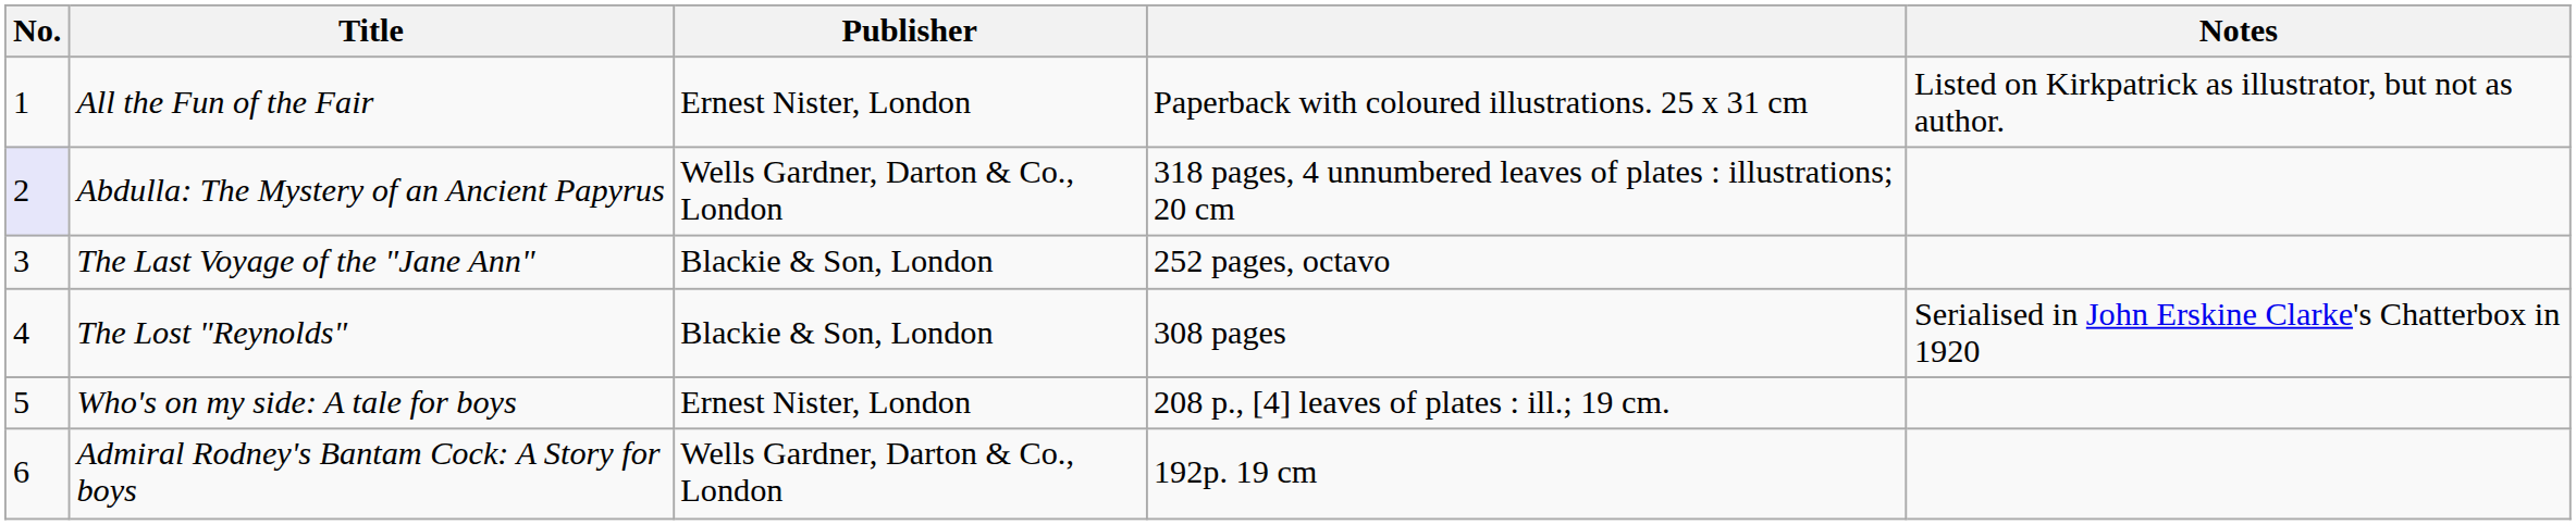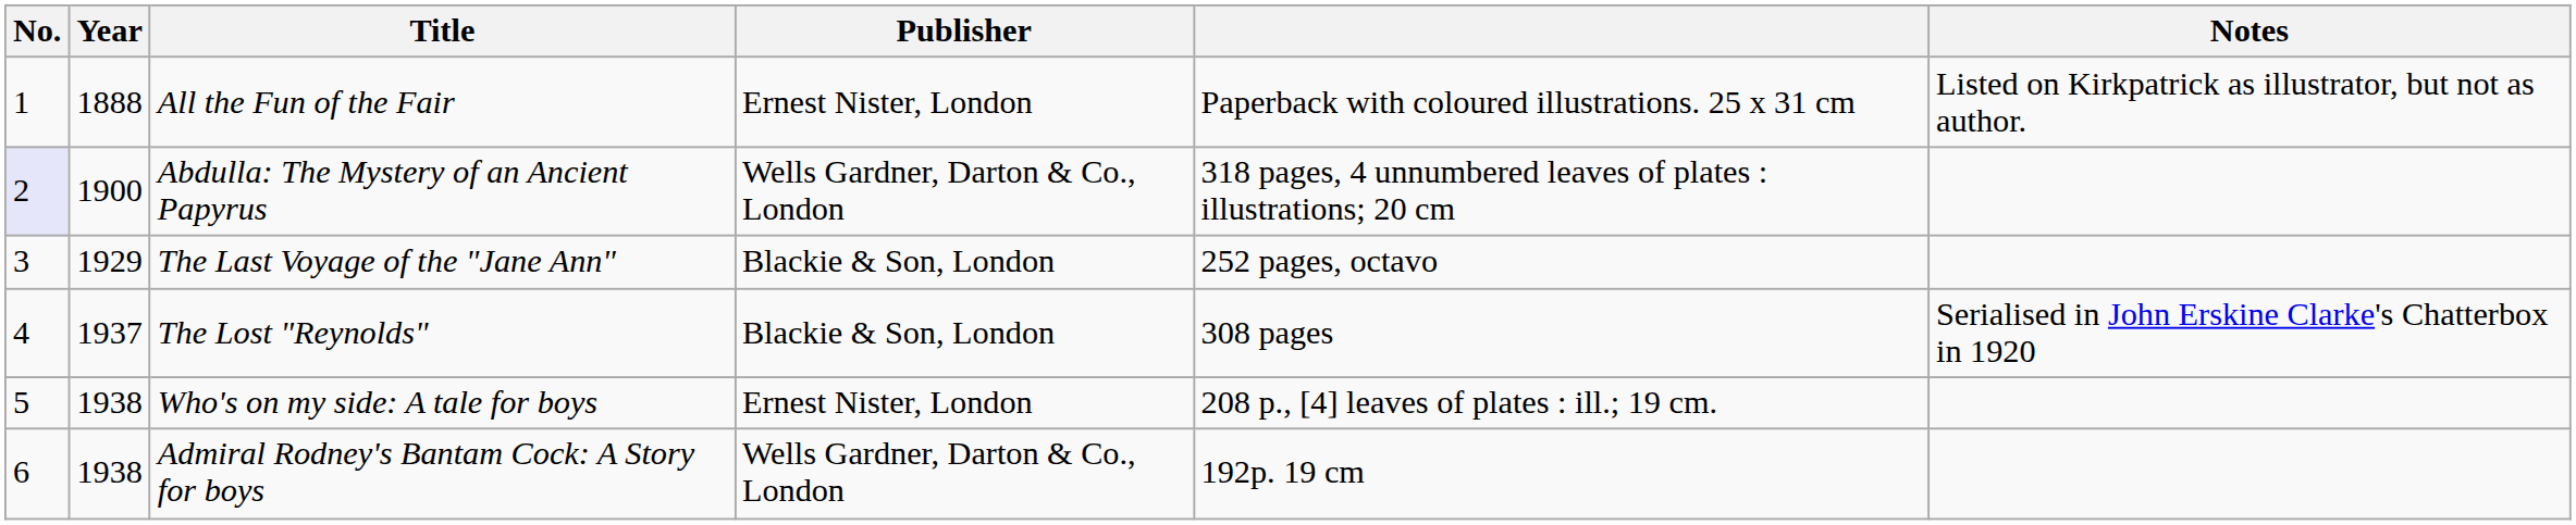 <table class="wikitable sortable">
 <tr>
 <th>No.</th>
+<th>Year</th>
 <th>Title</th>
 <th>Publisher</th>
 <th></th>
 <th>Notes</th>
 </tr>
 <tr>
 <td>1</td>
+<td>1888</td>
 <td><em>All the Fun of the Fair</em></td>
 <td>Ernest Nister, London</td>
 <td>Paperback with coloured illustrations. 25 x 31 cm</td>
 <td>Listed on Kirkpatrick as illustrator, but not as author.</td>
 </tr>
 <tr>
 <td style="background: lavender;">2</td>
+<td>1900</td>
 <td><em>Abdulla: The Mystery of an Ancient Papyrus</em></td>
 <td>Wells Gardner, Darton & Co., London</td>
 <td>318 pages, 4 unnumbered leaves of plates : illustrations; 20 cm</td>
 <td></td>
 </tr>
 <tr>
 <td>3</td>
+<td>1929</td>
 <td><em>The Last Voyage of the "Jane Ann"</em></td>
 <td>Blackie & Son, London</td>
 <td>252 pages, octavo</td>
 <td></td>
 </tr>
 <tr>
 <td>4</td>
+<td>1937</td>
 <td><em>The Lost "Reynolds"</em></td>
 <td>Blackie & Son, London</td>
 <td>308 pages</td>
 <td>Serialised in <a href='#'>John Erskine Clarke</a>'s Chatterbox in 1920</td>
 </tr>
 <tr>
 <td>5</td>
+<td>1938</td>
 <td><em>Who's on my side: A tale for boys</em></td>
 <td>Ernest Nister, London</td>
 <td>208 p., [4] leaves of plates : ill.; 19 cm.</td>
 <td></td>
 </tr>
 <tr>
 <td>6</td>
+<td>1938</td>
 <td><em>Admiral Rodney's Bantam Cock: A Story for boys</em></td>
 <td>Wells Gardner, Darton & Co., London</td>
 <td>192p. 19 cm</td>
 <td></td>
 </tr>
 </table>
